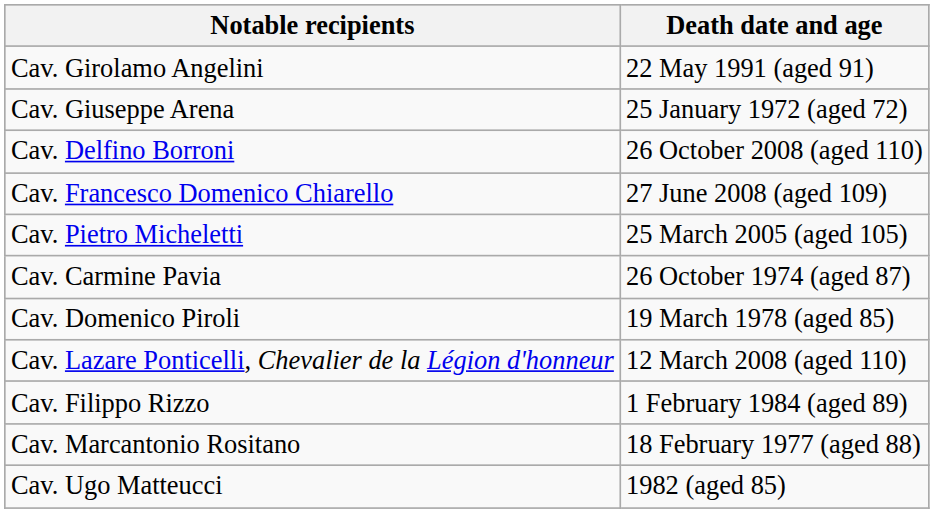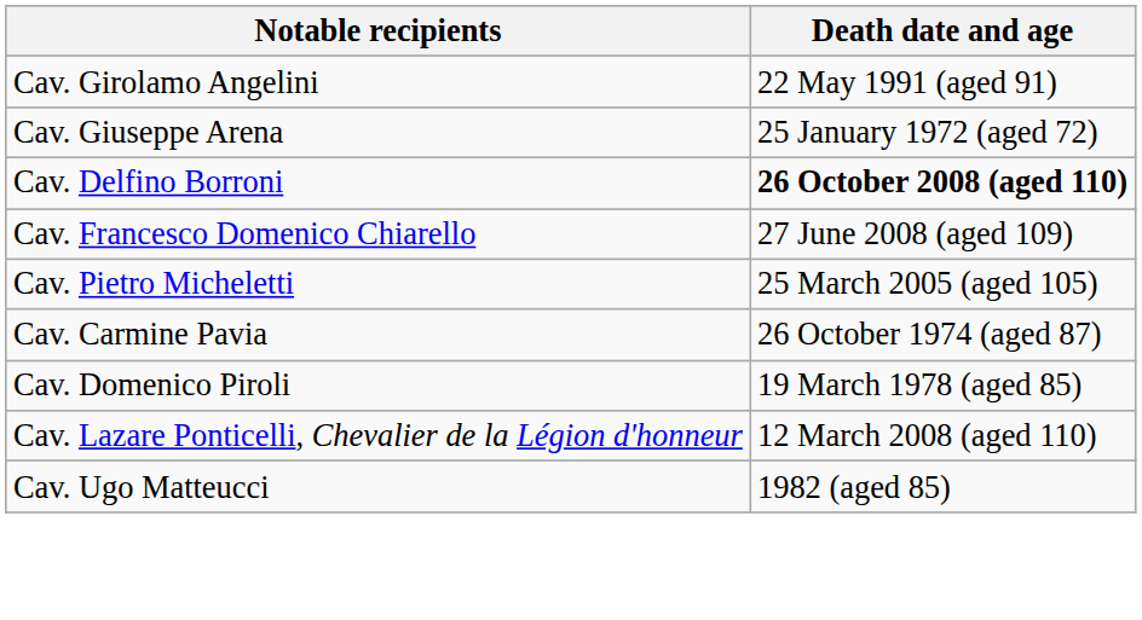 <table class="wikitable" style="text-align:left">
 <tr>
 <th>Notable recipients</th>
 <th>Death date and age</th>
 </tr>
 <tr>
 <td>Cav. Girolamo Angelini</td>
 <td>22 May 1991 (aged 91)</td>
 </tr>
 <tr>
 <td>Cav. Giuseppe Arena</td>
 <td>25 January 1972 (aged 72)</td>
 </tr>
 <tr>
 <td>Cav. <a href='#'>Delfino Borroni</a></td>
-<td>26 October 2008 (aged 110)</td>
+<td><strong>26 October 2008 (aged 110)</strong></td>
 </tr>
 <tr>
 <td>Cav. <a href='#'>Francesco Domenico Chiarello</a></td>
 <td>27 June 2008 (aged 109)</td>
 </tr>
 <tr>
 <td>Cav. <a href='#'>Pietro Micheletti</a></td>
 <td>25 March 2005 (aged 105)</td>
 </tr>
 <tr>
 <td>Cav. Carmine Pavia</td>
 <td>26 October 1974 (aged 87)</td>
 </tr>
 <tr>
 <td>Cav. Domenico Piroli</td>
 <td>19 March 1978 (aged 85)</td>
 </tr>
 <tr>
 <td>Cav. <a href='#'>Lazare Ponticelli</a>, <em>Chevalier de la <a href='#'>Légion d'honneur</a></em></td>
 <td>12 March 2008 (aged 110)</td>
 </tr>
 <tr>
-<td>Cav. Filippo Rizzo</td>
-<td>1 February 1984 (aged 89)</td>
-</tr>
-<tr>
-<td>Cav. Marcantonio Rositano</td>
-<td>18 February 1977 (aged 88)</td>
-</tr>
-<tr>
 <td>Cav. Ugo Matteucci</td>
 <td>1982 (aged 85)</td>
 </tr>
 </table>
